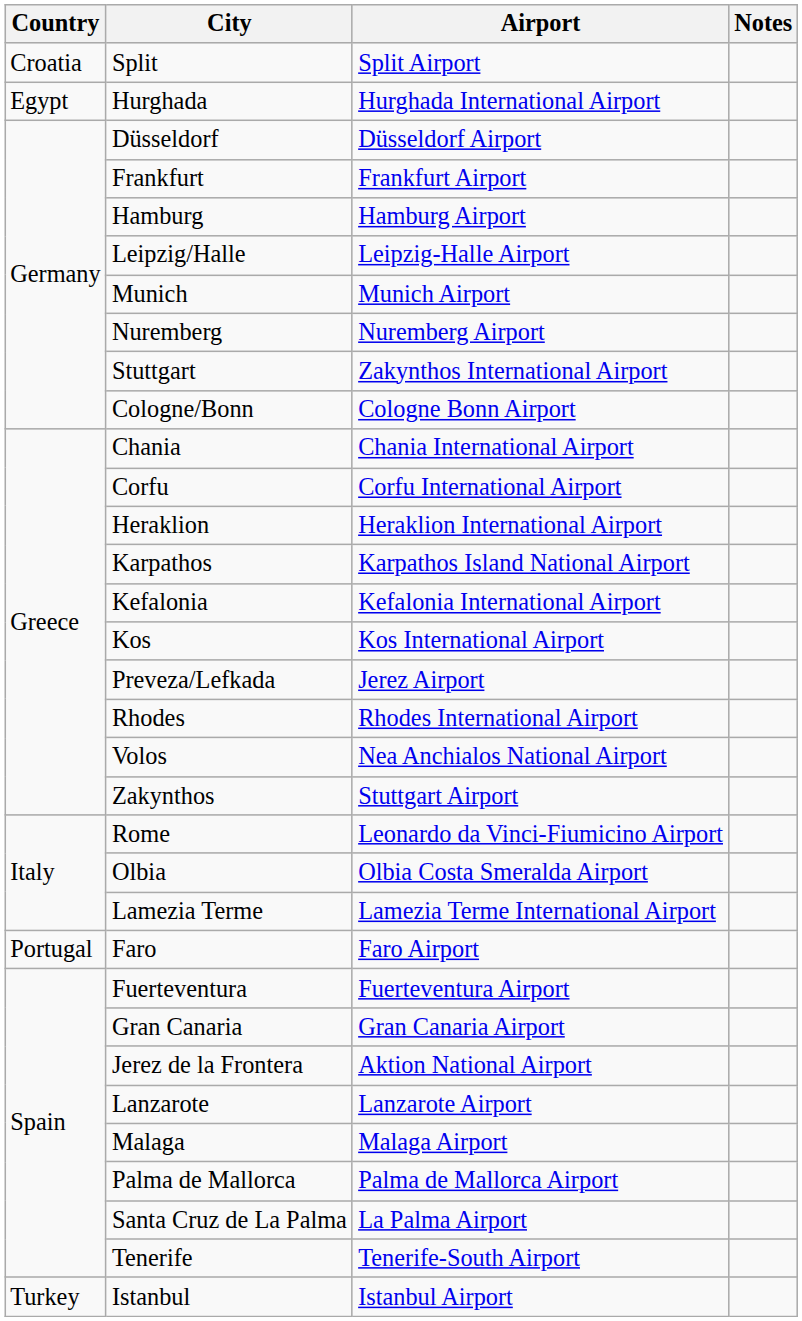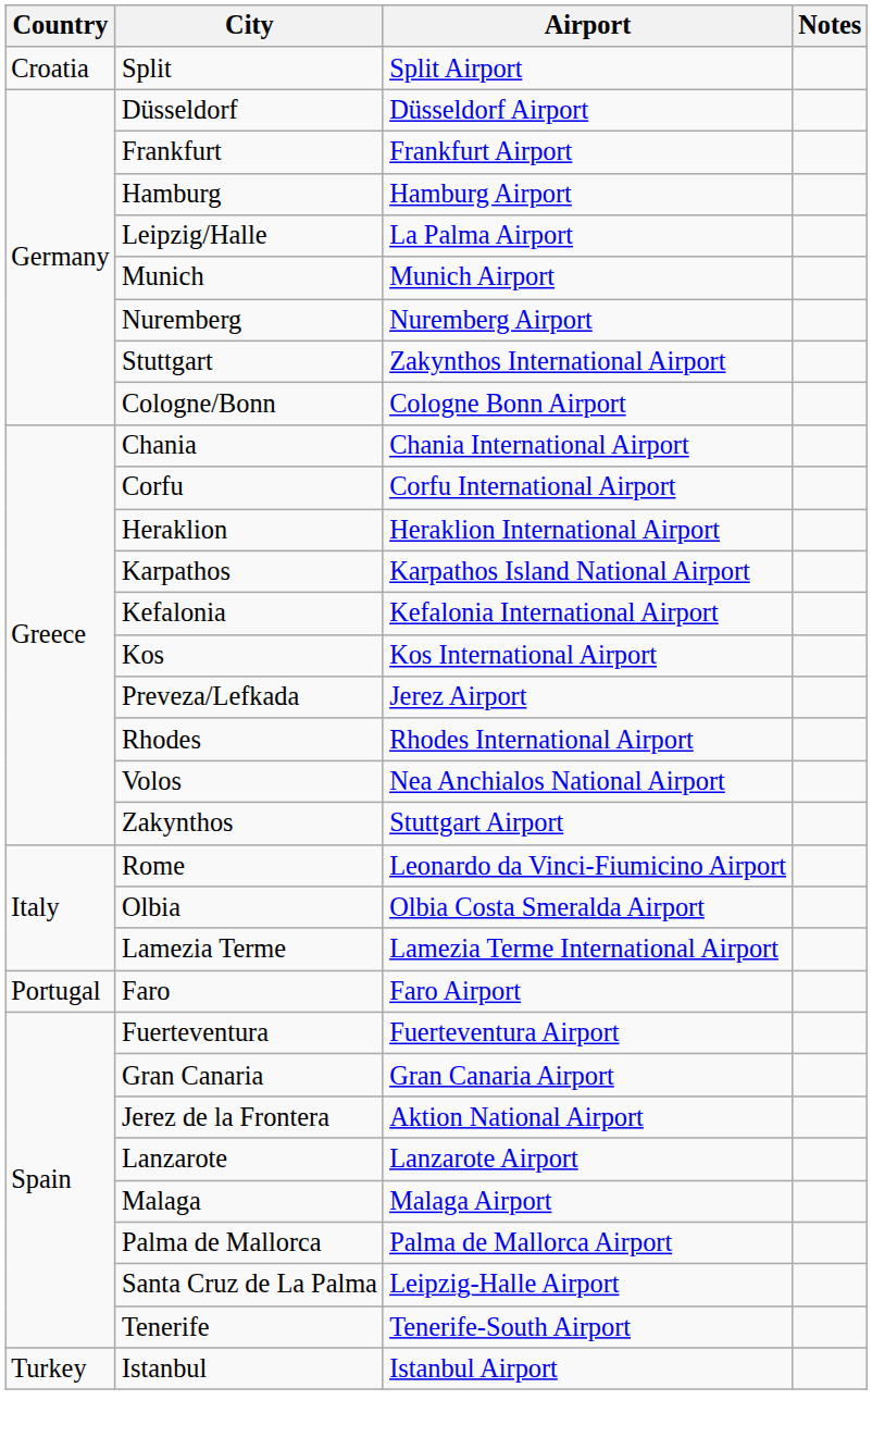 <table class="sortable wikitable" style="margin:1em auto;">
 <tr>
 <th>Country</th>
 <th>City</th>
 <th>Airport</th>
 <th>Notes</th>
 </tr>
 <tr>
 <td>Croatia</td>
 <td>Split</td>
 <td><a href='#'>Split Airport</a></td>
-<td></td>
-</tr>
-<tr>
-<td>Egypt</td>
-<td>Hurghada</td>
-<td><a href='#'>Hurghada International Airport</a></td>
 <td></td>
 </tr>
 <tr>
 <td rowspan="8">Germany</td>
 <td>Düsseldorf</td>
 <td><a href='#'>Düsseldorf Airport</a></td>
 <td></td>
 </tr>
 <tr>
 <td>Frankfurt</td>
 <td><a href='#'>Frankfurt Airport</a></td>
 <td></td>
 </tr>
 <tr>
 <td>Hamburg</td>
 <td><a href='#'>Hamburg Airport</a></td>
 <td></td>
 </tr>
 <tr>
 <td>Leipzig/Halle</td>
-<td><a href='#'>Leipzig-Halle Airport</a></td>
+<td><a href='#'>La Palma Airport</a></td>
 <td></td>
 </tr>
 <tr>
 <td>Munich</td>
 <td><a href='#'>Munich Airport</a></td>
 <td></td>
 </tr>
 <tr>
 <td>Nuremberg</td>
 <td><a href='#'>Nuremberg Airport</a></td>
 <td></td>
 </tr>
 <tr>
 <td>Stuttgart</td>
 <td><a href='#'>Zakynthos International Airport</a></td>
 <td></td>
 </tr>
 <tr>
 <td>Cologne/Bonn</td>
 <td><a href='#'>Cologne Bonn Airport</a></td>
 <td></td>
 </tr>
 <tr>
 <td rowspan=10>Greece</td>
 <td>Chania</td>
 <td><a href='#'>Chania International Airport</a></td>
 <td></td>
 </tr>
 <tr>
 <td>Corfu</td>
 <td><a href='#'>Corfu International Airport</a></td>
 <td></td>
 </tr>
 <tr>
 <td>Heraklion</td>
 <td><a href='#'>Heraklion International Airport</a></td>
 <td></td>
 </tr>
 <tr>
 <td>Karpathos</td>
 <td><a href='#'>Karpathos Island National Airport</a></td>
 <td></td>
 </tr>
 <tr>
 <td>Kefalonia</td>
 <td><a href='#'>Kefalonia International Airport</a></td>
 <td></td>
 </tr>
 <tr>
 <td>Kos</td>
 <td><a href='#'>Kos International Airport</a></td>
 <td></td>
 </tr>
 <tr>
 <td>Preveza/Lefkada</td>
 <td><a href='#'>Jerez Airport</a></td>
 <td></td>
 </tr>
 <tr>
 <td>Rhodes</td>
 <td><a href='#'>Rhodes International Airport</a></td>
 <td></td>
 </tr>
 <tr>
 <td>Volos</td>
 <td><a href='#'>Nea Anchialos National Airport</a></td>
 <td></td>
 </tr>
 <tr>
 <td>Zakynthos</td>
 <td><a href='#'>Stuttgart Airport</a></td>
 <td></td>
 </tr>
 <tr>
 <td rowspan=3>Italy</td>
 <td>Rome</td>
 <td><a href='#'>Leonardo da Vinci-Fiumicino Airport</a></td>
 <td></td>
 </tr>
 <tr>
 <td>Olbia</td>
 <td><a href='#'>Olbia Costa Smeralda Airport</a></td>
 <td></td>
 </tr>
 <tr>
 <td>Lamezia Terme</td>
 <td><a href='#'>Lamezia Terme International Airport</a></td>
 <td></td>
 </tr>
 <tr>
 <td>Portugal</td>
 <td>Faro</td>
 <td><a href='#'>Faro Airport</a></td>
 <td></td>
 </tr>
 <tr>
 <td rowspan="8">Spain</td>
 <td>Fuerteventura</td>
 <td><a href='#'>Fuerteventura Airport</a></td>
 <td></td>
 </tr>
 <tr>
 <td>Gran Canaria</td>
 <td><a href='#'>Gran Canaria Airport</a></td>
 <td></td>
 </tr>
 <tr>
 <td>Jerez de la Frontera</td>
 <td><a href='#'>Aktion National Airport</a></td>
 <td></td>
 </tr>
 <tr>
 <td>Lanzarote</td>
 <td><a href='#'>Lanzarote Airport</a></td>
 <td></td>
 </tr>
 <tr>
 <td>Malaga</td>
 <td><a href='#'>Malaga Airport</a></td>
 <td></td>
 </tr>
 <tr>
 <td>Palma de Mallorca</td>
 <td><a href='#'>Palma de Mallorca Airport</a></td>
 <td></td>
 </tr>
 <tr>
 <td>Santa Cruz de La Palma</td>
-<td><a href='#'>La Palma Airport</a></td>
+<td><a href='#'>Leipzig-Halle Airport</a></td>
 <td></td>
 </tr>
 <tr>
 <td>Tenerife</td>
 <td><a href='#'>Tenerife-South Airport</a></td>
 <td></td>
 </tr>
 <tr>
 <td>Turkey</td>
 <td>Istanbul</td>
 <td><a href='#'>Istanbul Airport</a></td>
 <td></td>
 </tr>
 </table>
